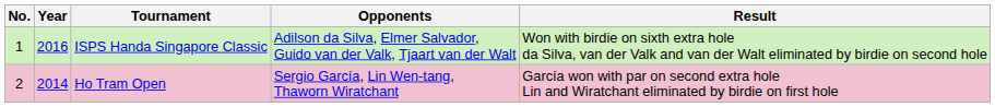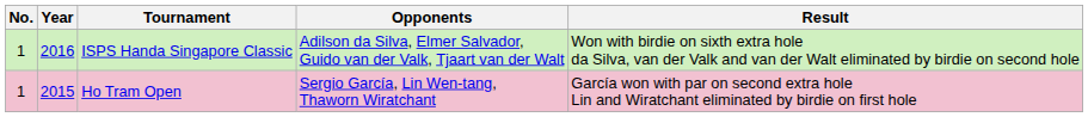 <table class="wikitable" style="font-size:95%;">
 <tr>
 <th>No.</th>
 <th>Year</th>
 <th>Tournament</th>
 <th>Opponents</th>
 <th>Result</th>
 </tr>
 <tr style="background:#D0F0C0;">
 <td align=center>1</td>
 <td><a href='#'>2016</a></td>
 <td><a href='#'>ISPS Handa Singapore Classic</a></td>
 <td> <a href='#'>Adilson da Silva</a>,  <a href='#'>Elmer Salvador</a>,<br> <a href='#'>Guido van der Valk</a>,  <a href='#'>Tjaart van der Walt</a></td>
 <td>Won with birdie on sixth extra hole<br>da Silva, van der Valk and van der Walt eliminated by birdie on second hole</td>
 </tr>
 <tr style="background:#F2C1D1;">
-<td align=center>2</td>
-<td><a href='#'>2014</a></td>
+<td align=center>1</td>
+<td><a href='#'>2015</a></td>
 <td><a href='#'>Ho Tram Open</a></td>
 <td> <a href='#'>Sergio García</a>,  <a href='#'>Lin Wen-tang</a>,<br> <a href='#'>Thaworn Wiratchant</a></td>
 <td>García won with par on second extra hole<br>Lin and Wiratchant eliminated by birdie on first hole</td>
 </tr>
 </table>
